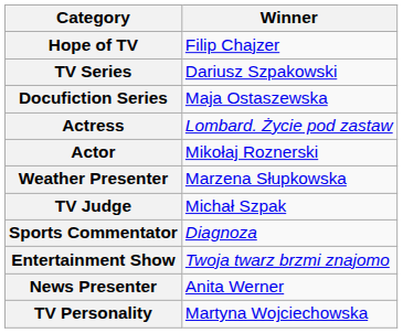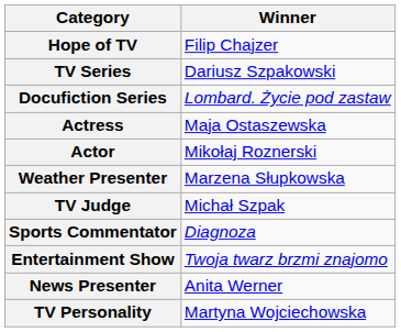 <table class="wikitable">
 <tr>
 <th>Category</th>
 <th>Winner</th>
 </tr>
 <tr>
 <th scope="row">Hope of TV</th>
 <td><a href='#'>Filip Chajzer</a></td>
 </tr>
 <tr>
 <th scope="row">TV Series</th>
 <td><a href='#'>Dariusz Szpakowski</a></td>
 </tr>
 <tr>
 <th scop="row">Docufiction Series</th>
-<td><a href='#'>Maja Ostaszewska</a></td>
+<td><em><a href='#'>Lombard. Życie pod zastaw</a></em></td>
 </tr>
 <tr>
 <th scope="row">Actress</th>
-<td><em><a href='#'>Lombard. Życie pod zastaw</a></em></td>
+<td><a href='#'>Maja Ostaszewska</a></td>
 </tr>
 <tr>
 <th scope="row">Actor</th>
 <td><a href='#'>Mikołaj Roznerski</a></td>
 </tr>
 <tr>
 <th scope="row">Weather Presenter</th>
 <td><a href='#'>Marzena Słupkowska</a></td>
 </tr>
 <tr>
 <th scope="row">TV Judge</th>
 <td><a href='#'>Michał Szpak</a></td>
 </tr>
 <tr>
 <th scope="row">Sports Commentator</th>
 <td><em><a href='#'>Diagnoza</a></em></td>
 </tr>
 <tr>
 <th scope="row">Entertainment Show</th>
 <td><em><a href='#'>Twoja twarz brzmi znajomo</a></em></td>
 </tr>
 <tr>
 <th scope="row">News Presenter</th>
 <td><a href='#'>Anita Werner</a></td>
 </tr>
 <tr>
 <th scope="row">TV Personality</th>
 <td><a href='#'>Martyna Wojciechowska</a></td>
 </tr>
 </table>
